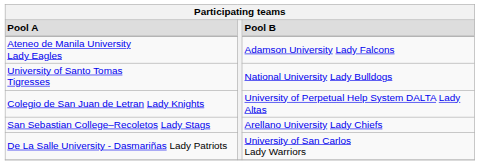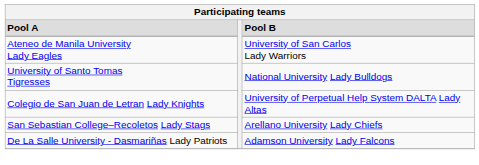 <table class="wikitable" style="margin:1em auto; text-align:left; width:60%;">
 <tr>
 <th colspan="3">Participating teams</th>
 </tr>
 <tr>
 <td style="background:#dddddd; border-bottom: 2px solid #aaaaaa;" width="48%"><strong>Pool A</strong></td>
 <th rowspan="6" width="1%"></th>
 <td style="background:#dddddd; border-bottom: 2px solid #aaaaaa;" width="48%"><strong>Pool B</strong></td>
 </tr>
 <tr>
 <td> <a href='#'>Ateneo de Manila University</a><br><a href='#'>Lady Eagles</a></td>
-<td> <a href='#'>Adamson University</a> <a href='#'>Lady Falcons</a></td>
+<td> <a href='#'>University of San Carlos</a><br>Lady Warriors</td>
 </tr>
 <tr>
 <td> <a href='#'>University of Santo Tomas</a><br><a href='#'>Tigresses</a></td>
 <td> <a href='#'>National University</a> <a href='#'>Lady Bulldogs</a></td>
 </tr>
 <tr>
 <td> <a href='#'>Colegio de San Juan de Letran</a> <a href='#'>Lady Knights</a></td>
 <td> <a href='#'>University of Perpetual Help System DALTA</a> <a href='#'>Lady Altas</a></td>
 </tr>
 <tr>
 <td> <a href='#'>San Sebastian College–Recoletos</a> <a href='#'>Lady Stags</a></td>
 <td> <a href='#'>Arellano University</a> <a href='#'>Lady Chiefs</a></td>
 </tr>
 <tr>
 <td> <a href='#'>De La Salle University - Dasmariñas</a> Lady Patriots</td>
-<td> <a href='#'>University of San Carlos</a><br>Lady Warriors</td>
+<td> <a href='#'>Adamson University</a> <a href='#'>Lady Falcons</a></td>
 </tr>
 <tr>
 </tr>
 </table>
